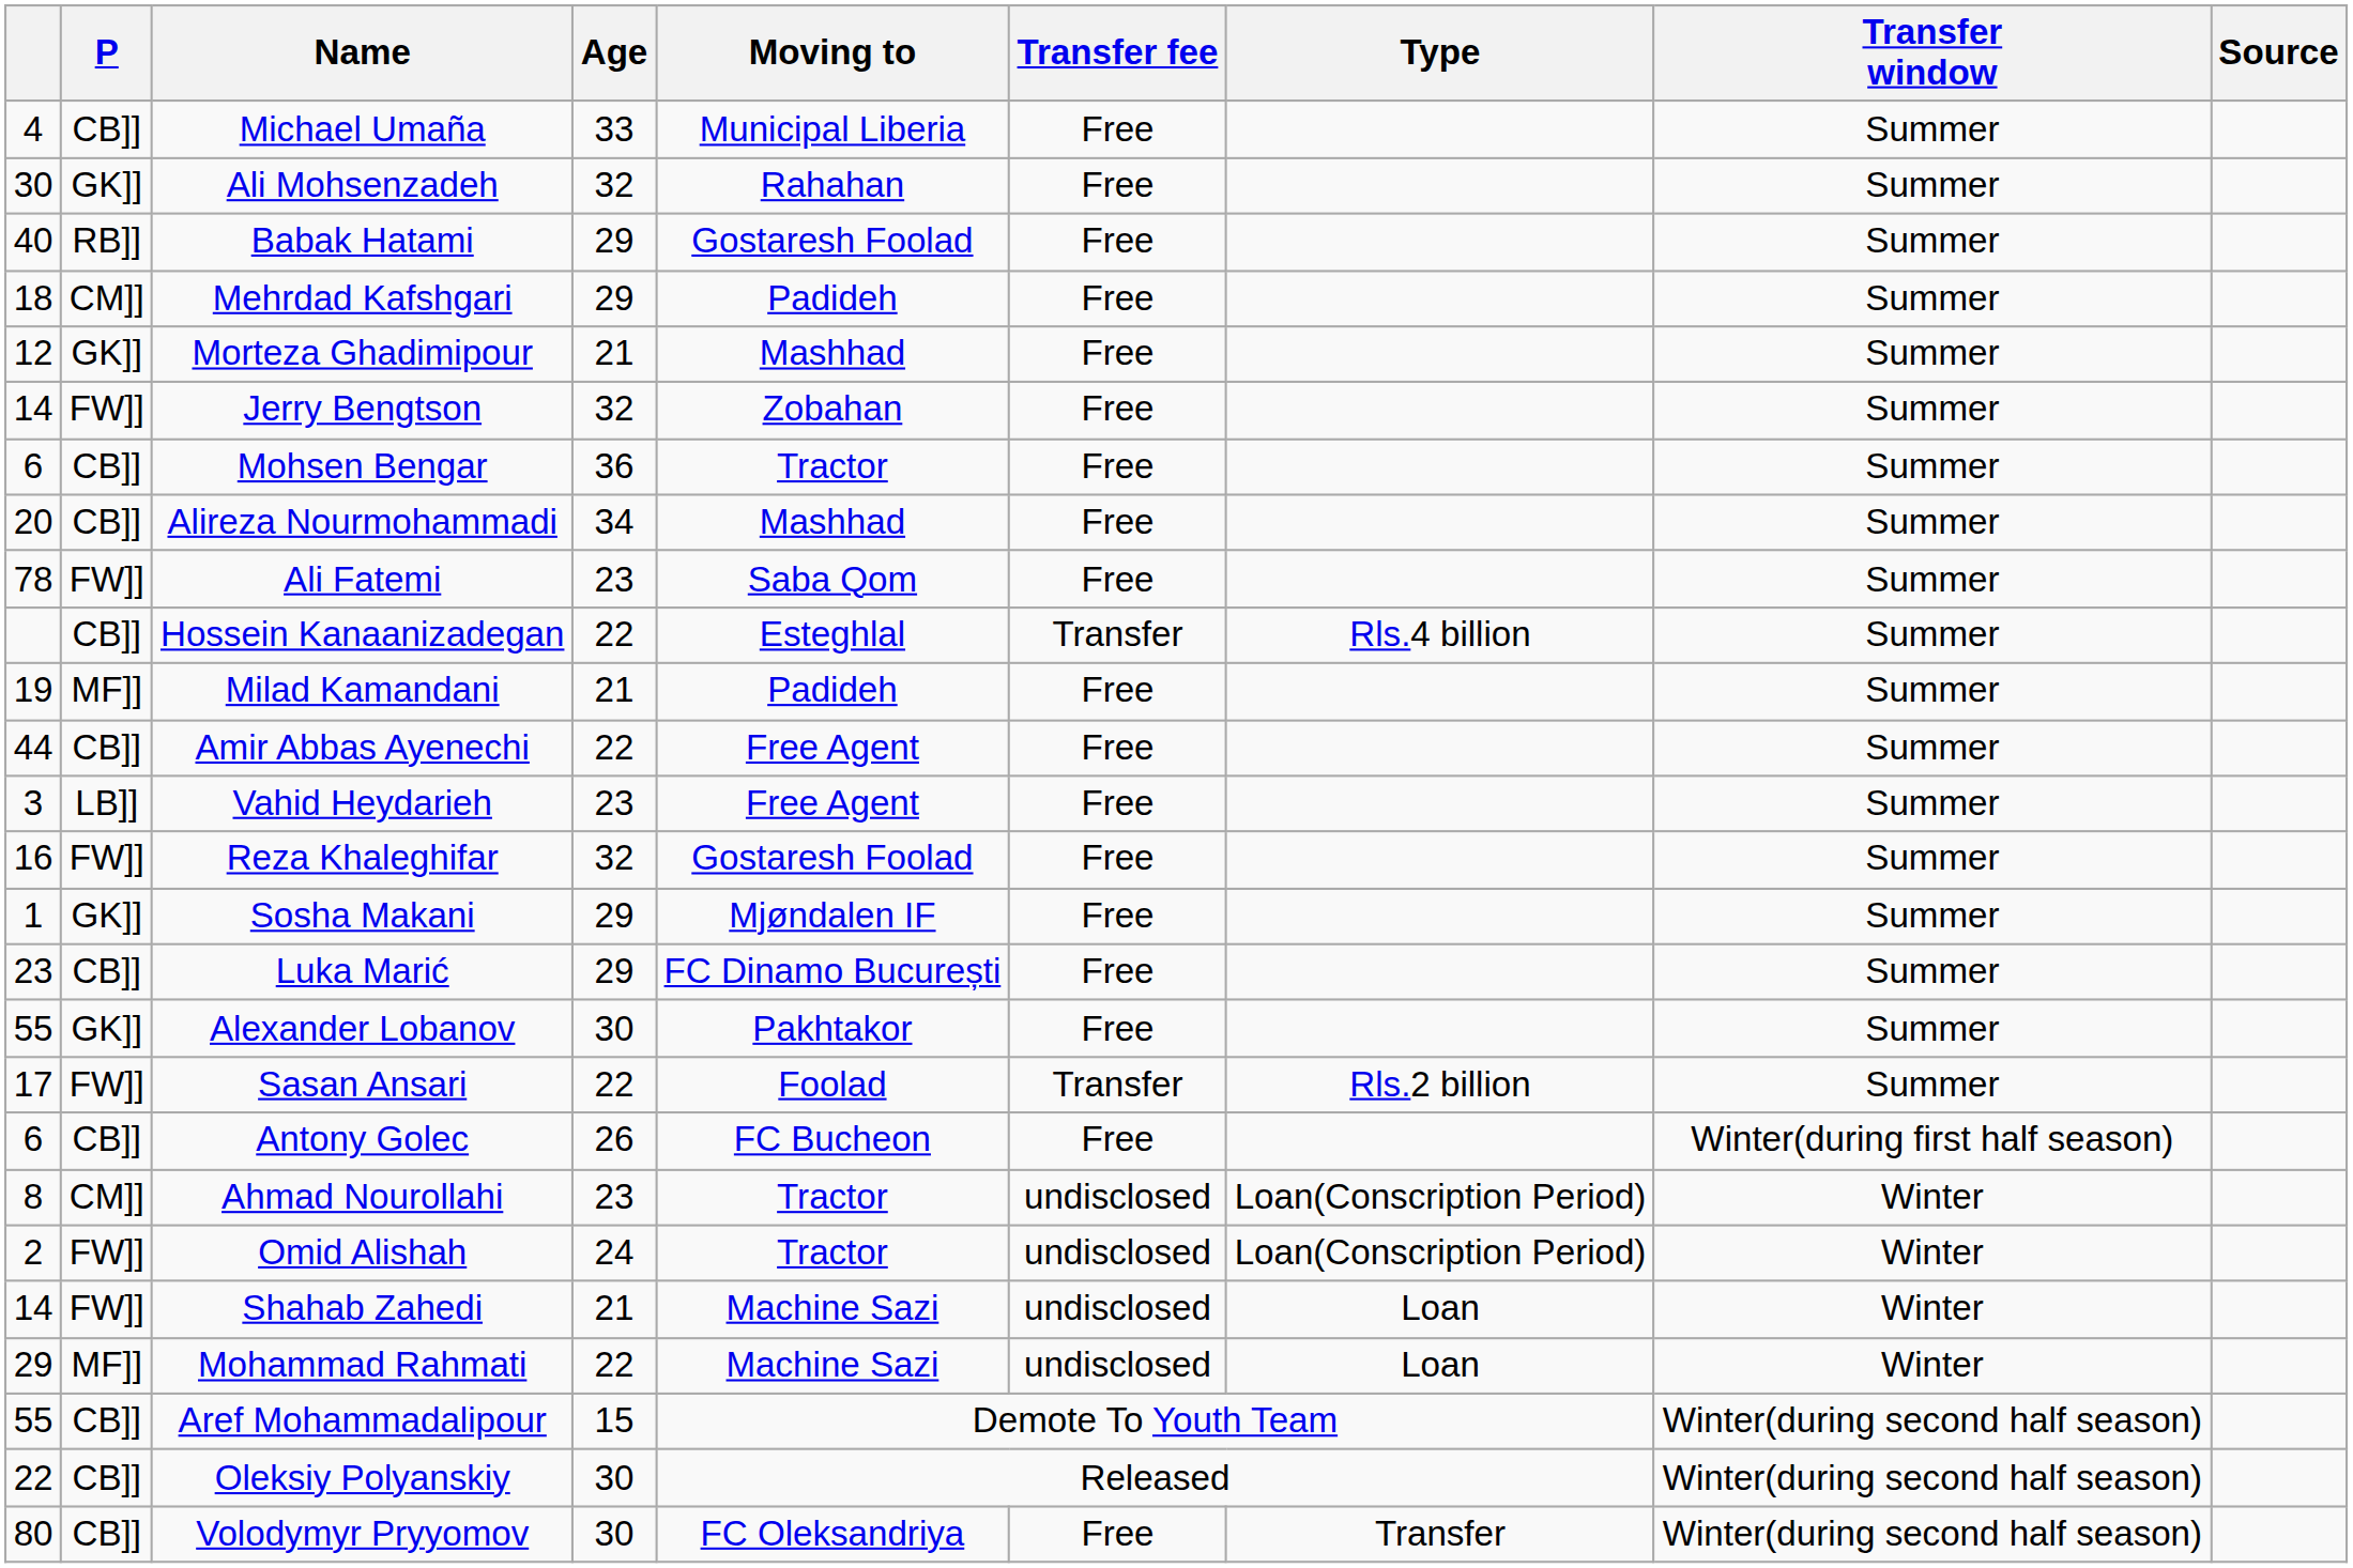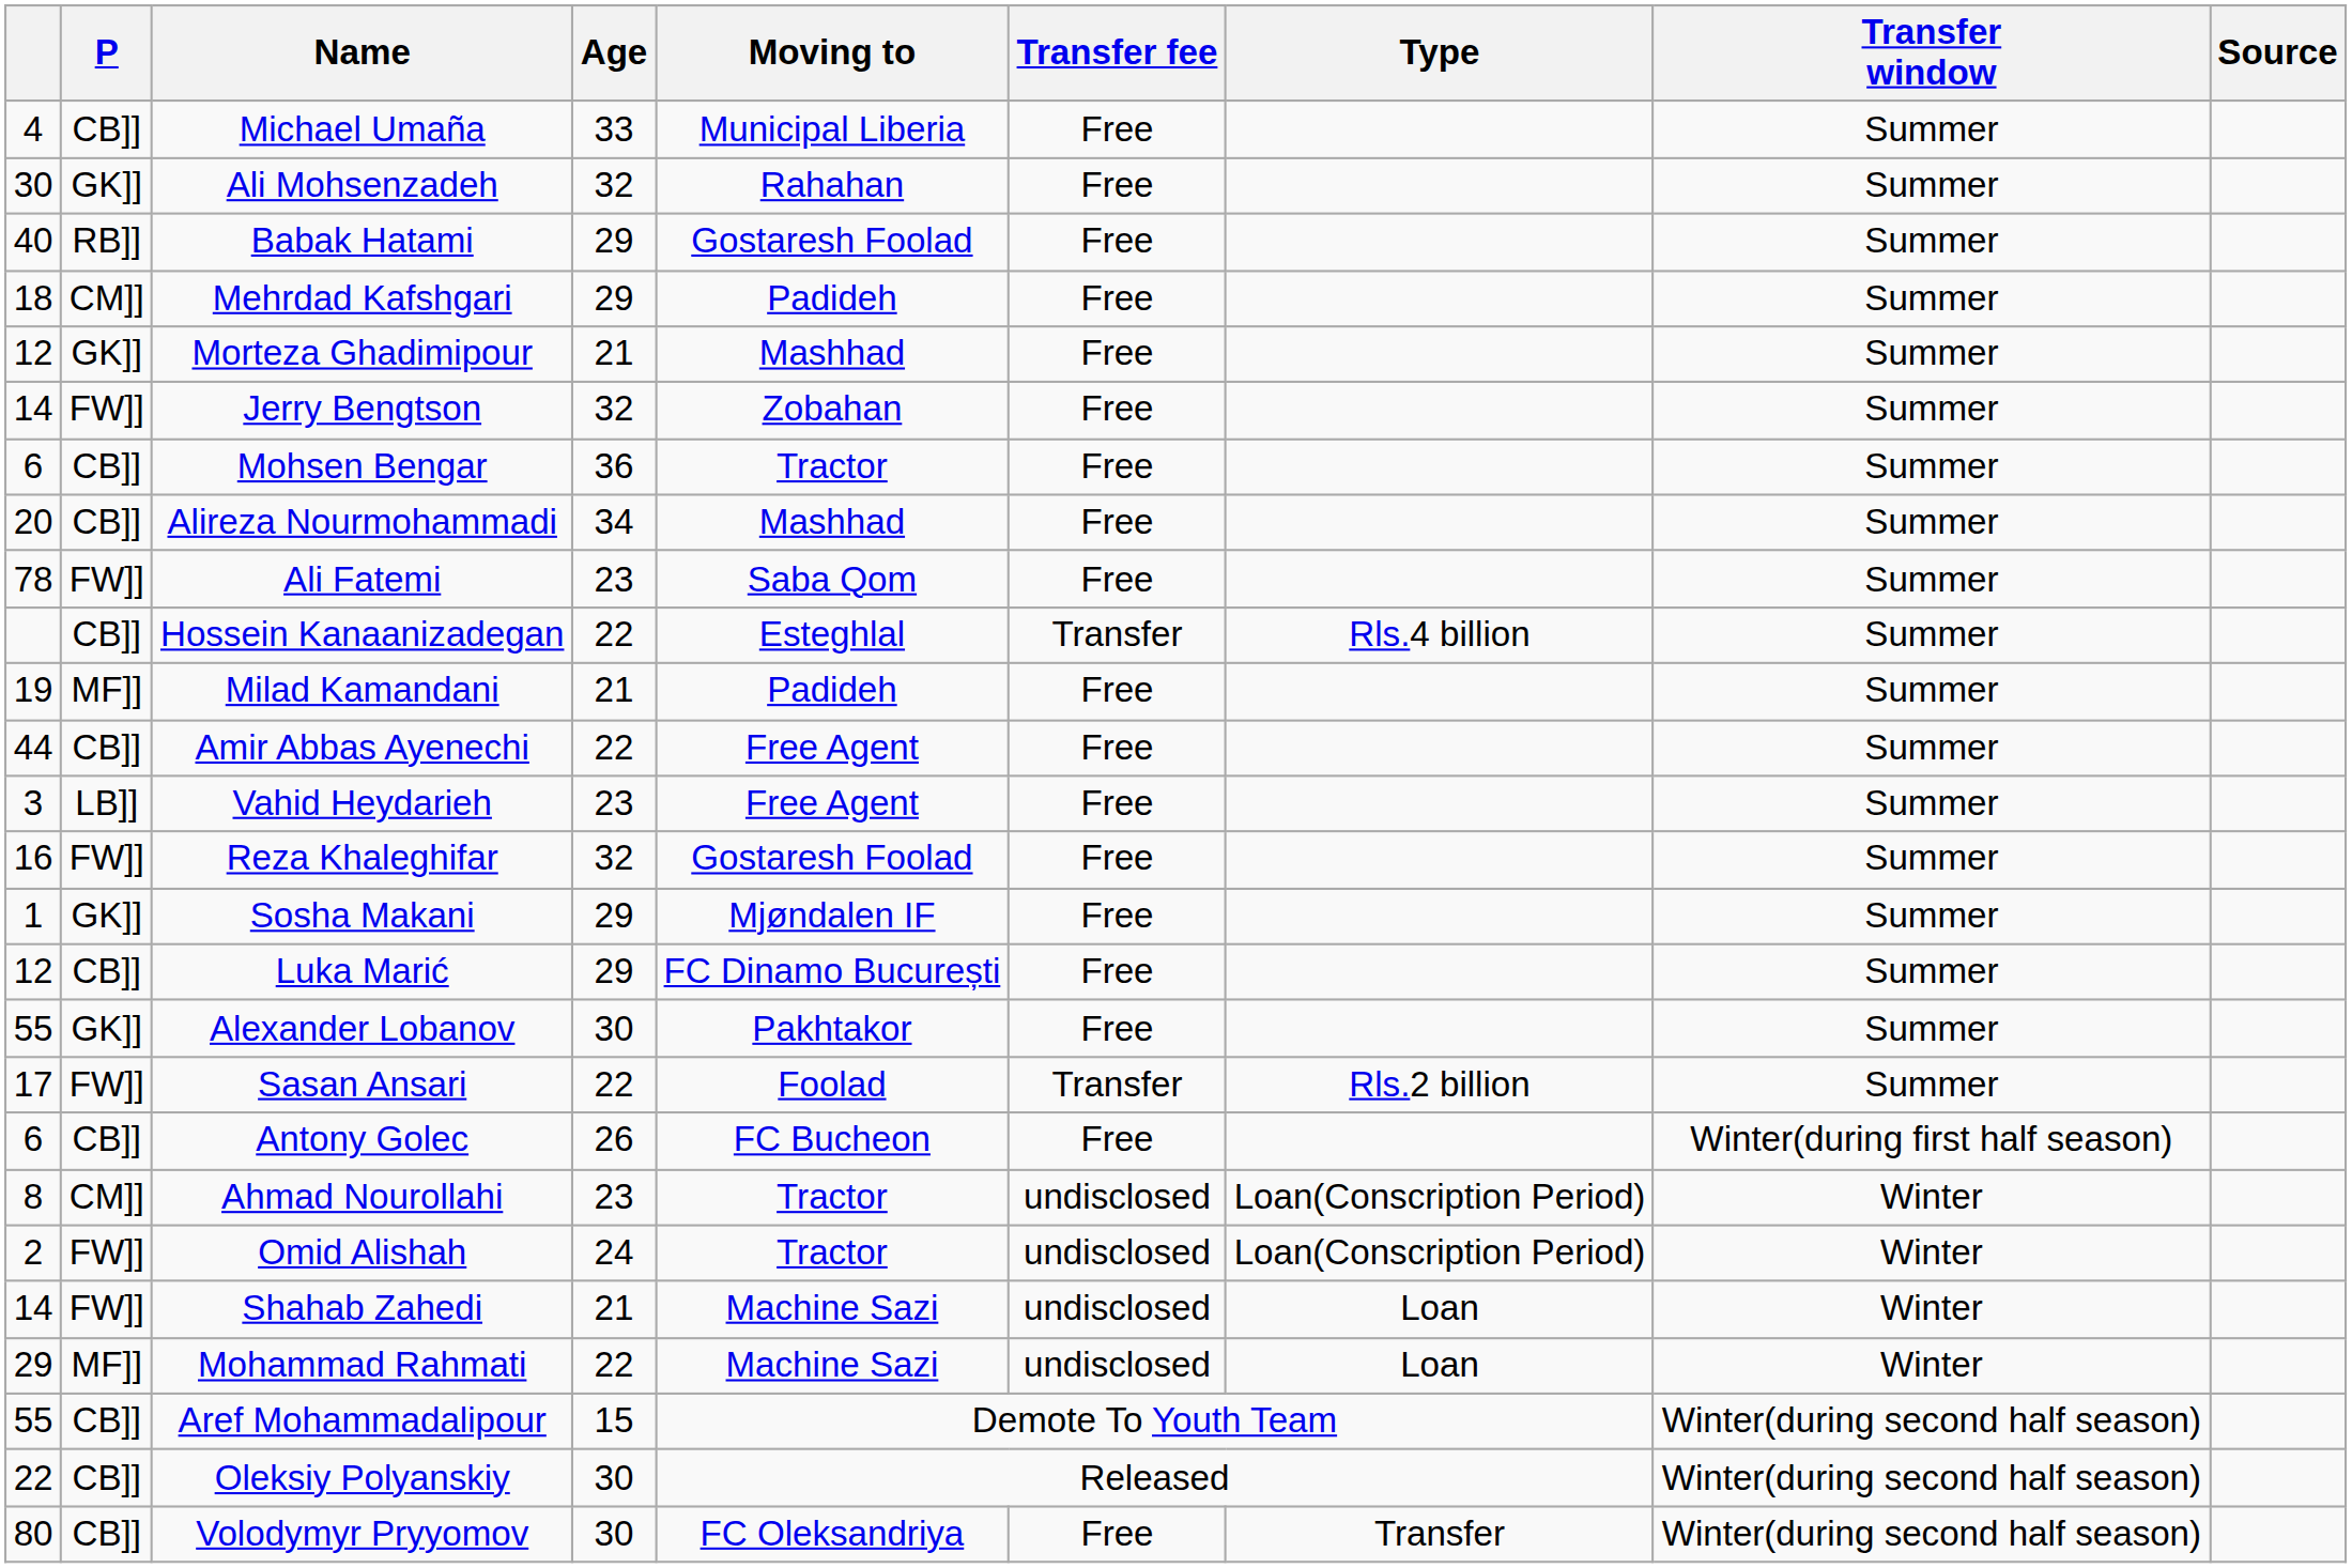 <table class="wikitable sortable " style="text-align:center">
 <tr>
 <th></th>
 <th><a href='#'>P</a></th>
 <th>Name</th>
 <th>Age</th>
 <th>Moving to</th>
 <th><a href='#'>Transfer fee</a></th>
 <th>Type</th>
 <th><a href='#'>Transfer<br>window</a></th>
 <th>Source</th>
 </tr>
 <tr>
 <td>4</td>
 <td [[>CB]]</td>
 <td> <a href='#'>Michael Umaña</a></td>
 <td>33</td>
 <td><a href='#'>Municipal Liberia</a></td>
 <td>Free</td>
 <td></td>
 <td>Summer</td>
 <td></td>
 </tr>
 <tr>
 <td>30</td>
 <td [[>GK]]</td>
 <td><a href='#'>Ali Mohsenzadeh</a></td>
 <td>32</td>
 <td><a href='#'>Rahahan</a></td>
 <td>Free</td>
 <td></td>
 <td>Summer</td>
 <td></td>
 </tr>
 <tr>
 <td>40</td>
 <td [[>RB]]</td>
 <td><a href='#'>Babak Hatami</a></td>
 <td>29</td>
 <td><a href='#'>Gostaresh Foolad</a></td>
 <td>Free</td>
 <td></td>
 <td>Summer</td>
 <td></td>
 </tr>
 <tr>
 <td>18</td>
 <td [[>CM]]</td>
 <td><a href='#'>Mehrdad Kafshgari</a></td>
 <td>29</td>
 <td><a href='#'>Padideh</a></td>
 <td>Free</td>
 <td></td>
 <td>Summer</td>
 <td></td>
 </tr>
 <tr>
 <td>12</td>
 <td [[>GK]]</td>
 <td><a href='#'>Morteza Ghadimipour</a></td>
 <td>21</td>
 <td><a href='#'>Mashhad</a></td>
 <td>Free</td>
 <td></td>
 <td>Summer</td>
 <td></td>
 </tr>
 <tr>
 <td>14</td>
 <td [[>FW]]</td>
 <td><a href='#'>Jerry Bengtson</a></td>
 <td>32</td>
 <td><a href='#'>Zobahan</a></td>
 <td>Free</td>
 <td></td>
 <td>Summer</td>
 <td></td>
 </tr>
 <tr>
 <td>6</td>
 <td [[>CB]]</td>
 <td><a href='#'>Mohsen Bengar</a></td>
 <td>36</td>
 <td><a href='#'>Tractor</a></td>
 <td>Free</td>
 <td></td>
 <td>Summer</td>
 <td></td>
 </tr>
 <tr>
 <td>20</td>
 <td [[>CB]]</td>
 <td><a href='#'>Alireza Nourmohammadi</a></td>
 <td>34</td>
 <td><a href='#'>Mashhad</a></td>
 <td>Free</td>
 <td></td>
 <td>Summer</td>
 <td></td>
 </tr>
 <tr>
 <td>78</td>
 <td [[>FW]]</td>
 <td><a href='#'>Ali Fatemi</a></td>
 <td>23</td>
 <td><a href='#'>Saba Qom</a></td>
 <td>Free</td>
 <td></td>
 <td>Summer</td>
 <td></td>
 </tr>
 <tr>
 <td></td>
 <td [[>CB]]</td>
 <td><a href='#'>Hossein Kanaanizadegan</a></td>
 <td>22</td>
 <td><a href='#'>Esteghlal</a></td>
 <td>Transfer</td>
 <td><a href='#'>Rls.</a>4 billion</td>
 <td>Summer</td>
 <td></td>
 </tr>
 <tr>
 <td>19</td>
 <td [[>MF]]</td>
 <td><a href='#'>Milad Kamandani</a></td>
 <td>21</td>
 <td><a href='#'>Padideh</a></td>
 <td>Free</td>
 <td></td>
 <td>Summer</td>
 <td></td>
 </tr>
 <tr>
 <td>44</td>
 <td [[>CB]]</td>
 <td><a href='#'>Amir Abbas Ayenechi</a></td>
 <td>22</td>
 <td><a href='#'>Free Agent</a></td>
 <td>Free</td>
 <td></td>
 <td>Summer</td>
 <td></td>
 </tr>
 <tr>
 <td>3</td>
 <td [[>LB]]</td>
 <td><a href='#'>Vahid Heydarieh</a></td>
 <td>23</td>
 <td><a href='#'>Free Agent</a></td>
 <td>Free</td>
 <td></td>
 <td>Summer</td>
 <td></td>
 </tr>
 <tr>
 <td>16</td>
 <td [[>FW]]</td>
 <td><a href='#'>Reza Khaleghifar</a></td>
 <td>32</td>
 <td><a href='#'>Gostaresh Foolad</a></td>
 <td>Free</td>
 <td></td>
 <td>Summer</td>
 <td></td>
 </tr>
 <tr>
 <td>1</td>
 <td [[>GK]]</td>
 <td><a href='#'>Sosha Makani</a></td>
 <td>29</td>
 <td><a href='#'>Mjøndalen IF</a></td>
 <td>Free</td>
 <td></td>
 <td>Summer</td>
 <td></td>
 </tr>
 <tr>
-<td>23</td>
+<td>12</td>
 <td [[>CB]]</td>
 <td><a href='#'>Luka Marić</a></td>
 <td>29</td>
 <td><a href='#'>FC Dinamo București</a></td>
 <td>Free</td>
 <td></td>
 <td>Summer</td>
 <td></td>
 </tr>
 <tr>
 <td>55</td>
 <td [[>GK]]</td>
 <td><a href='#'>Alexander Lobanov</a></td>
 <td>30</td>
 <td><a href='#'>Pakhtakor</a></td>
 <td>Free</td>
 <td></td>
 <td>Summer</td>
 <td></td>
 </tr>
 <tr>
 <td>17</td>
 <td [[>FW]]</td>
 <td><a href='#'>Sasan Ansari</a></td>
 <td>22</td>
 <td><a href='#'>Foolad</a></td>
 <td>Transfer</td>
 <td><a href='#'>Rls.</a>2 billion</td>
 <td>Summer</td>
 <td></td>
 </tr>
 <tr>
 <td>6</td>
 <td [[>CB]]</td>
 <td><a href='#'>Antony Golec</a></td>
 <td>26</td>
 <td><a href='#'>FC Bucheon</a></td>
 <td>Free</td>
 <td></td>
 <td>Winter(during first half season)</td>
 <td></td>
 </tr>
 <tr>
 <td>8</td>
 <td [[>CM]]</td>
 <td><a href='#'>Ahmad Nourollahi</a></td>
 <td>23</td>
 <td><a href='#'>Tractor</a></td>
 <td>undisclosed</td>
 <td>Loan(Conscription Period)</td>
 <td>Winter</td>
 <td></td>
 </tr>
 <tr>
 <td>2</td>
 <td [[>FW]]</td>
 <td><a href='#'>Omid Alishah</a></td>
 <td>24</td>
 <td><a href='#'>Tractor</a></td>
 <td>undisclosed</td>
 <td>Loan(Conscription Period)</td>
 <td>Winter</td>
 <td></td>
 </tr>
 <tr>
 <td>14</td>
 <td [[>FW]]</td>
 <td><a href='#'>Shahab Zahedi</a></td>
 <td>21</td>
 <td><a href='#'>Machine Sazi</a></td>
 <td>undisclosed</td>
 <td>Loan</td>
 <td>Winter</td>
 <td></td>
 </tr>
 <tr>
 <td>29</td>
 <td [[>MF]]</td>
 <td><a href='#'>Mohammad Rahmati</a></td>
 <td>22</td>
 <td><a href='#'>Machine Sazi</a></td>
 <td>undisclosed</td>
 <td>Loan</td>
 <td>Winter</td>
 <td></td>
 </tr>
 <tr>
 <td>55</td>
 <td [[>CB]]</td>
 <td><a href='#'>Aref Mohammadalipour</a></td>
 <td>15</td>
 <td colspan="3">Demote To <a href='#'>Youth Team</a></td>
 <td>Winter(during second half season)</td>
 <td></td>
 </tr>
 <tr>
 <td>22</td>
 <td [[>CB]]</td>
 <td><a href='#'>Oleksiy Polyanskiy</a></td>
 <td>30</td>
 <td colspan="3">Released</td>
 <td>Winter(during second half season)</td>
 <td></td>
 </tr>
 <tr>
 <td>80</td>
 <td [[>CB]]</td>
 <td><a href='#'>Volodymyr Pryyomov</a></td>
 <td>30</td>
 <td> <a href='#'>FC Oleksandriya</a></td>
 <td>Free</td>
 <td>Transfer</td>
 <td>Winter(during second half season)</td>
 <td></td>
 </tr>
 </table>
